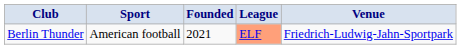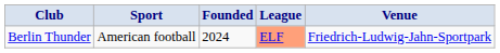 <table class="wikitable">
 <tr>
 <th style="background:#d8e2ef; color:navy;">Club</th>
 <th style="background:#d8e2ef; color:navy;">Sport</th>
 <th style="background:#d8e2ef; color:navy;">Founded</th>
 <th style="background:#d8e2ef; color:navy;">League</th>
 <th style="background:#d8e2ef; color:navy;">Venue</th>
 </tr>
 <tr>
 <td><a href='#'>Berlin Thunder</a></td>
 <td>American football</td>
-<td>2021</td>
+<td>2024</td>
 <td style="background: lightsalmon;"><a href='#'>ELF</a></td>
 <td><a href='#'>Friedrich-Ludwig-Jahn-Sportpark</a></td>
 </tr>
 </table>
